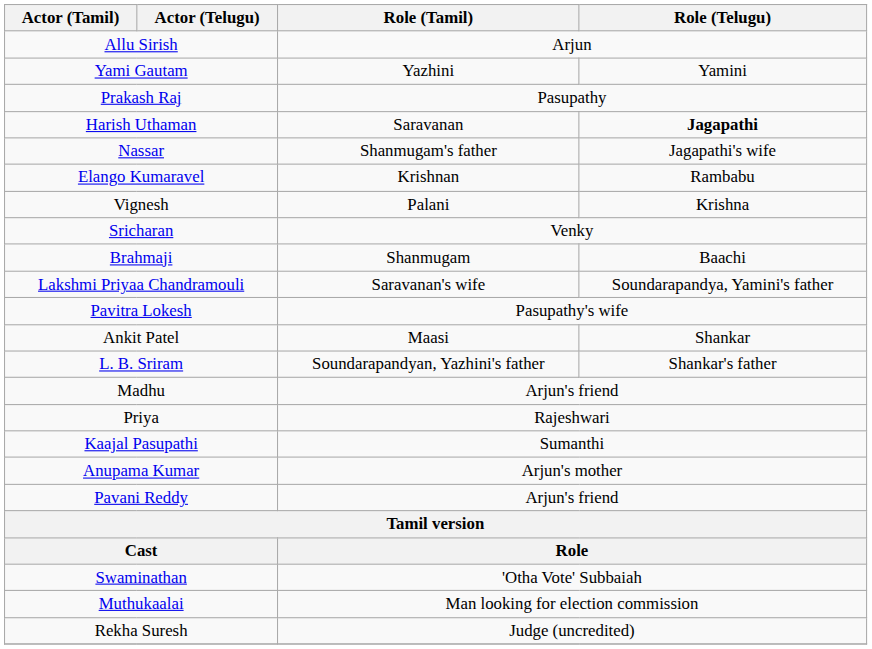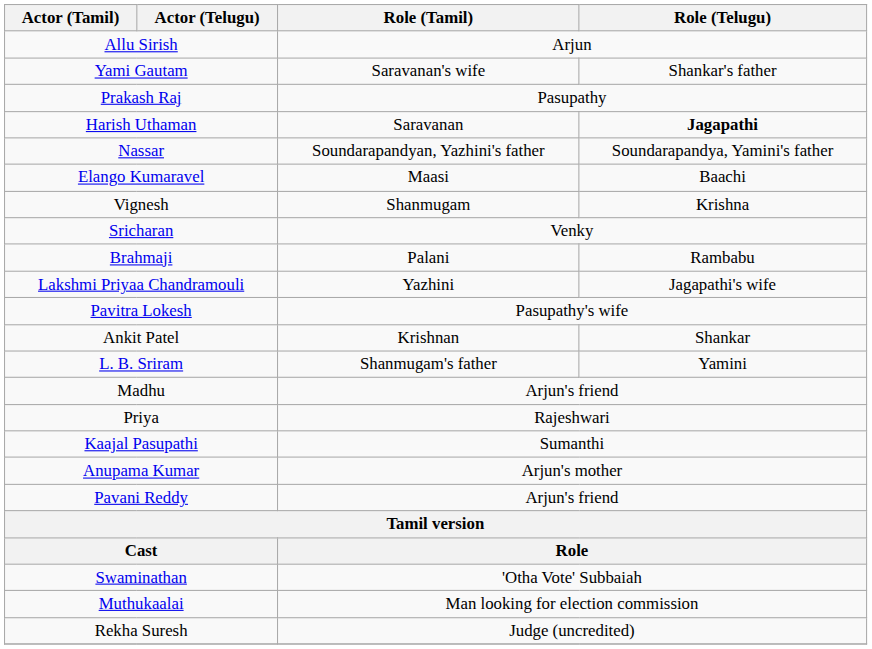 <table class="wikitable" style="width:65%;">
 <tr>
 <th>Actor (Tamil)</th>
 <th>Actor (Telugu)</th>
 <th>Role (Tamil)</th>
 <th>Role (Telugu)</th>
 </tr>
 <tr>
 <td colspan="2" style="text-align:center;"><a href='#'>Allu Sirish</a></td>
 <td colspan="2" style="text-align:center;">Arjun</td>
 </tr>
 <tr>
 <td colspan="2" style="text-align:center;"><a href='#'>Yami Gautam</a></td>
-<td style="text-align:center;">Yazhini</td>
-<td style="text-align:center;">Yamini</td>
+<td style="text-align:center;">Saravanan's wife</td>
+<td style="text-align:center;">Shankar's father</td>
 </tr>
 <tr>
 <td colspan="2"  style="text-align:center;"><a href='#'>Prakash Raj</a></td>
 <td colspan="2" style="text-align:center;">Pasupathy</td>
 </tr>
 <tr>
 <td colspan="2"  style="text-align:center;"><a href='#'>Harish Uthaman</a></td>
 <td style="text-align:center;">Saravanan</td>
 <td style="text-align:center;"><strong>Jagapathi</strong></td>
 </tr>
 <tr>
 <td colspan="2"  style="text-align:center;"><a href='#'>Nassar</a></td>
-<td style="text-align:center;">Shanmugam's father</td>
-<td style="text-align:center;">Jagapathi's wife</td>
+<td style="text-align:center;">Soundarapandyan,  Yazhini's father</td>
+<td style="text-align:center;">Soundarapandya, Yamini's father</td>
 </tr>
 <tr>
 <td colspan="2"  style="text-align:center;"><a href='#'>Elango Kumaravel</a></td>
-<td style="text-align:center;">Krishnan</td>
-<td style="text-align:center;">Rambabu</td>
+<td style="text-align:center;">Maasi</td>
+<td style="text-align:center;">Baachi</td>
 </tr>
 <tr>
 <td colspan="2" style="text-align:center;">Vignesh</td>
-<td style="text-align:center;">Palani</td>
+<td style="text-align:center;">Shanmugam</td>
 <td style="text-align:center;">Krishna</td>
 </tr>
 <tr>
 <td colspan="2" style="text-align:center;"><a href='#'>Sricharan</a></td>
 <td colspan="2" style="text-align:center;">Venky</td>
 </tr>
 <tr>
 <td colspan="2" style="text-align:center;"><a href='#'>Brahmaji</a></td>
-<td style="text-align:center;">Shanmugam</td>
-<td style="text-align:center;">Baachi</td>
+<td style="text-align:center;">Palani</td>
+<td style="text-align:center;">Rambabu</td>
 </tr>
 <tr>
 <td colspan="2" style="text-align:center;"><a href='#'>Lakshmi Priyaa Chandramouli</a></td>
-<td style="text-align:center;">Saravanan's wife</td>
-<td style="text-align:center;">Soundarapandya, Yamini's father</td>
+<td style="text-align:center;">Yazhini</td>
+<td style="text-align:center;">Jagapathi's wife</td>
 </tr>
 <tr>
 <td colspan="2" style="text-align:center;"><a href='#'>Pavitra Lokesh</a></td>
 <td colspan="2" style="text-align:center;">Pasupathy's wife</td>
 </tr>
 <tr>
 <td colspan="2"  style="text-align:center;">Ankit Patel</td>
-<td style="text-align:center;">Maasi</td>
+<td style="text-align:center;">Krishnan</td>
 <td style="text-align:center;">Shankar</td>
 </tr>
 <tr>
 <td colspan="2"  style="text-align:center;"><a href='#'>L. B. Sriram</a></td>
-<td style="text-align:center;">Soundarapandyan,  Yazhini's father</td>
-<td style="text-align:center;">Shankar's father</td>
+<td style="text-align:center;">Shanmugam's father</td>
+<td style="text-align:center;">Yamini</td>
 </tr>
 <tr>
 <td colspan="2"  style="text-align:center;">Madhu</td>
 <td colspan="2" style="text-align:center;">Arjun's friend</td>
 </tr>
 <tr>
 <td colspan="2"  style="text-align:center;">Priya</td>
 <td colspan="2" style="text-align:center;">Rajeshwari</td>
 </tr>
 <tr>
 <td colspan="2"  style="text-align:center;"><a href='#'>Kaajal Pasupathi</a></td>
 <td colspan="2" style="text-align:center;">Sumanthi</td>
 </tr>
 <tr>
 <td colspan="2" style="text-align:center;"><a href='#'>Anupama Kumar</a></td>
 <td colspan="2" style="text-align:center;">Arjun's mother</td>
 </tr>
 <tr>
 <td colspan="2"  style="text-align:center;"><a href='#'>Pavani Reddy</a></td>
 <td colspan="2" style="text-align:center;">Arjun's friend</td>
 </tr>
 <tr>
 <th colspan="4" style="text-align:center;"><strong>Tamil version</strong></th>
 </tr>
 <tr>
 <th colspan="2">Cast</th>
 <th colspan="2">Role</th>
 </tr>
 <tr>
 <td colspan="2" style="text-align:center;"><a href='#'>Swaminathan</a></td>
 <td colspan="2" style="text-align:center;">'Otha Vote' Subbaiah</td>
 </tr>
 <tr>
 <td colspan="2" style="text-align:center;"><a href='#'>Muthukaalai</a></td>
 <td colspan="2" style="text-align:center;">Man looking for election commission</td>
 </tr>
 <tr>
 <td colspan="2" style="text-align:center;">Rekha Suresh</td>
 <td colspan="2" style="text-align:center;">Judge (uncredited)</td>
 </tr>
 <tr>
 </tr>
 </table>
